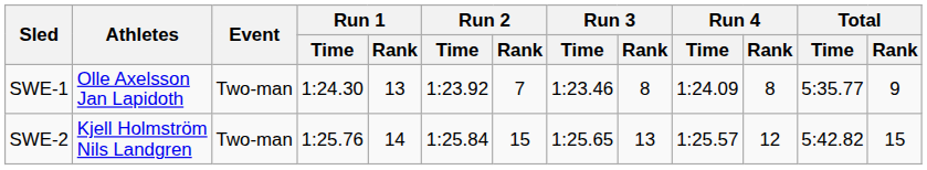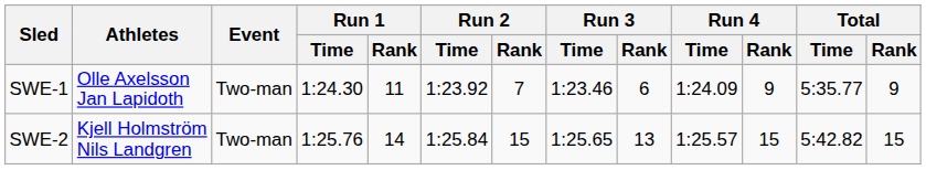 <table class="wikitable" border="1" style="font-size:90%">
 <tr>
 <th rowspan="2">Sled</th>
 <th rowspan="2">Athletes</th>
 <th rowspan="2">Event</th>
 <th colspan="2">Run 1</th>
 <th colspan="2">Run 2</th>
 <th colspan="2">Run 3</th>
 <th colspan="2">Run 4</th>
 <th colspan="2">Total</th>
 </tr>
 <tr>
 <th>Time</th>
 <th>Rank</th>
 <th>Time</th>
 <th>Rank</th>
 <th>Time</th>
 <th>Rank</th>
 <th>Time</th>
 <th>Rank</th>
 <th>Time</th>
 <th>Rank</th>
 </tr>
 <tr>
 <td align="center">SWE-1</td>
 <td><a href='#'>Olle Axelsson</a><br><a href='#'>Jan Lapidoth</a></td>
 <td>Two-man</td>
 <td align="center">1:24.30</td>
-<td align="center">13</td>
+<td align="center">11</td>
 <td align="center">1:23.92</td>
 <td align="center">7</td>
 <td align="center">1:23.46</td>
-<td align="center">8</td>
+<td align="center">6</td>
 <td align="center">1:24.09</td>
-<td align="center">8</td>
+<td align="center">9</td>
 <td align="center">5:35.77</td>
 <td align="center">9</td>
 </tr>
 <tr>
 <td align="center">SWE-2</td>
 <td><a href='#'>Kjell Holmström</a><br><a href='#'>Nils Landgren</a></td>
 <td>Two-man</td>
 <td align="center">1:25.76</td>
 <td align="center">14</td>
 <td align="center">1:25.84</td>
 <td align="center">15</td>
 <td align="center">1:25.65</td>
 <td align="center">13</td>
 <td align="center">1:25.57</td>
-<td align="center">12</td>
+<td align="center">15</td>
 <td align="center">5:42.82</td>
 <td align="center">15</td>
 </tr>
 </table>
